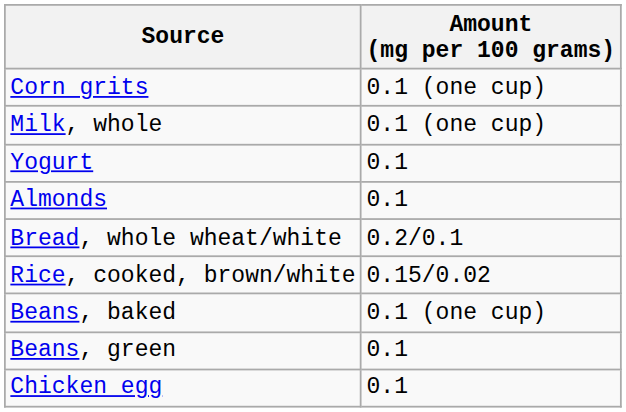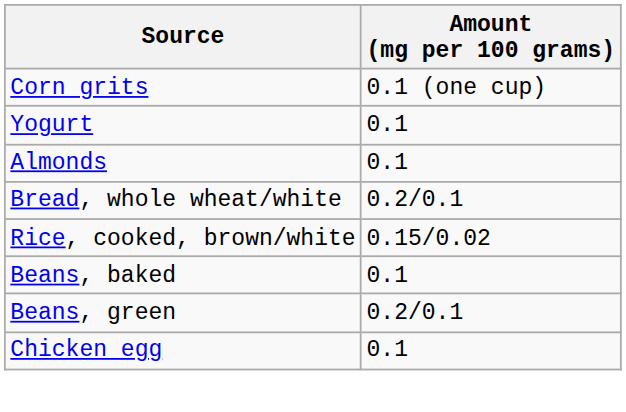 <table class="wikitable">
 <tr>
 <th>Source</th>
 <th>Amount<br> (mg per 100 grams)</th>
 </tr>
 <tr>
 <td><a href='#'>Corn grits</a></td>
-<td>0.1 (one cup)</td>
-</tr>
-<tr>
-<td><a href='#'>Milk</a>, whole</td>
 <td>0.1 (one cup)</td>
 </tr>
 <tr>
 <td><a href='#'>Yogurt</a></td>
 <td>0.1</td>
 </tr>
 <tr>
 <td><a href='#'>Almonds</a></td>
 <td>0.1</td>
 </tr>
 <tr>
 <td><a href='#'>Bread</a>, whole wheat/white</td>
 <td>0.2/0.1</td>
 </tr>
 <tr>
 <td><a href='#'>Rice</a>, cooked, brown/white</td>
 <td>0.15/0.02</td>
 </tr>
 <tr>
 <td><a href='#'>Beans</a>, baked</td>
-<td>0.1 (one cup)</td>
+<td>0.1</td>
 </tr>
 <tr>
 <td><a href='#'>Beans</a>, green</td>
-<td>0.1</td>
+<td>0.2/0.1</td>
 </tr>
 <tr>
 <td><a href='#'>Chicken egg</a></td>
 <td>0.1</td>
 </tr>
 </table>
